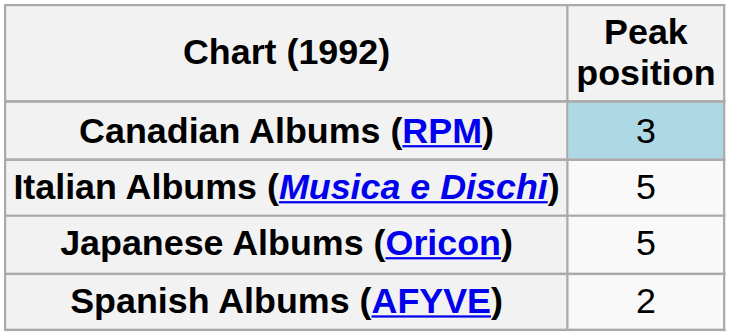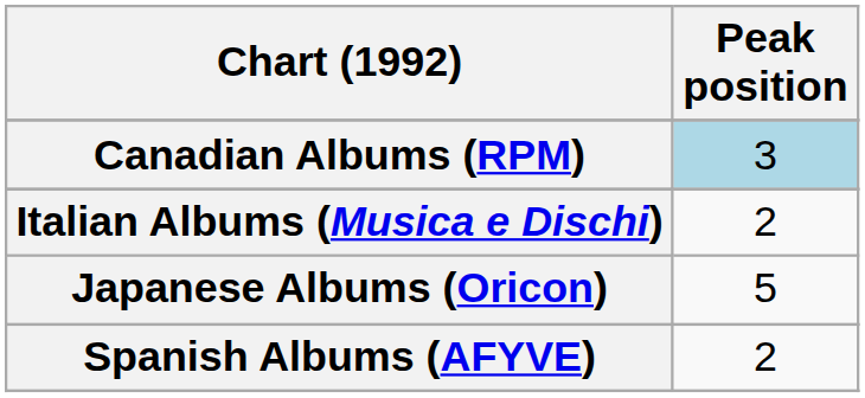 <table class="wikitable sortable plainrowheaders" style="text-align:center">
 <tr>
 <th scope="col">Chart (1992)</th>
 <th scope="col">Peak<br>position</th>
 </tr>
 <tr>
 </tr>
 <tr>
 </tr>
 <tr>
 <th scope="row">Canadian Albums (<a href='#'>RPM</a>)</th>
 <td style="background: lightblue;">3</td>
 </tr>
 <tr>
 </tr>
 <tr>
 </tr>
 <tr>
 <th scope="row">Italian Albums (<em><a href='#'>Musica e Dischi</a></em>)</th>
-<td>5</td>
+<td>2</td>
 </tr>
 <tr>
 <th scope="row">Japanese Albums (<a href='#'>Oricon</a>)</th>
 <td>5</td>
 </tr>
 <tr>
 </tr>
 <tr>
 </tr>
 <tr>
 <th scope="row">Spanish Albums (<a href='#'>AFYVE</a>)</th>
 <td>2</td>
 </tr>
 <tr>
 </tr>
 <tr>
 </tr>
 <tr>
 </tr>
 <tr>
 </tr>
 </table>
